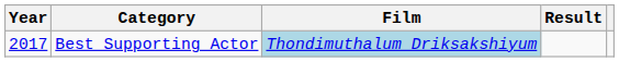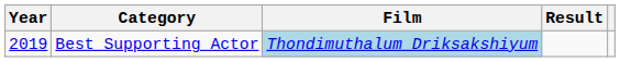 <table class="wikitable sortable plainrowheaders">
 <tr>
 <th scope="col">Year</th>
 <th scope="col">Category</th>
 <th scope="col">Film</th>
 <th scope="col">Result</th>
 <th scope="col" class="unsortable"></th>
 </tr>
 <tr>
-<td><a href='#'>2017</a></td>
+<td><a href='#'>2019</a></td>
 <td><a href='#'>Best Supporting Actor</a></td>
 <td style="background: lightblue;"><em><a href='#'>Thondimuthalum Driksakshiyum</a></em></td>
 <td></td>
 <td></td>
 </tr>
 </table>
